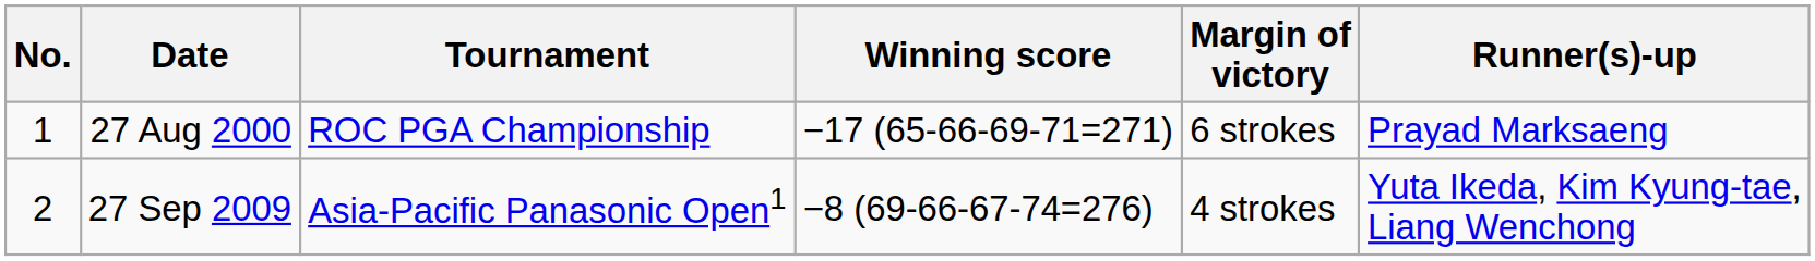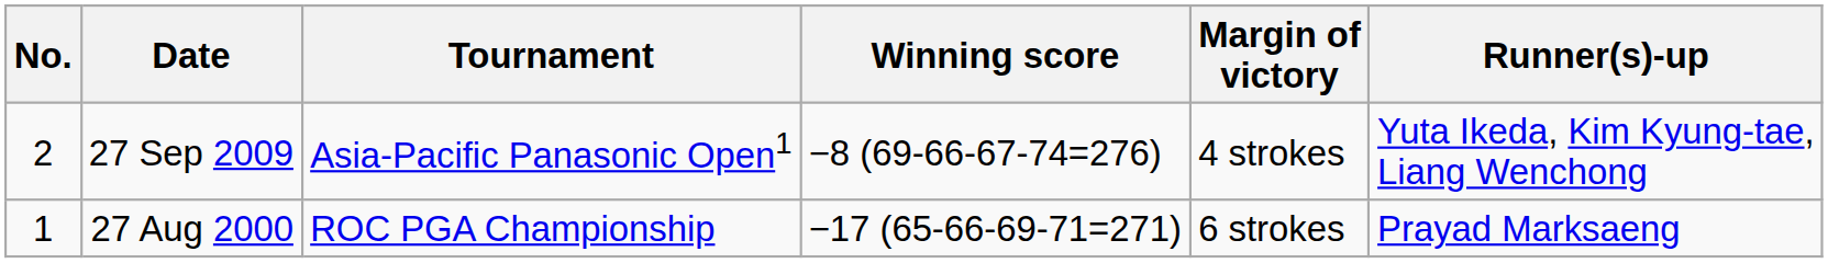 <table class="wikitable" style="font-size:95%;">
 <tr>
 <th>No.</th>
 <th>Date</th>
 <th>Tournament</th>
 <th>Winning score</th>
 <th>Margin of<br>victory</th>
 <th>Runner(s)-up</th>
 </tr>
 <tr>
+<td align=center>2</td>
+<td align=right>27 Sep <a href='#'>2009</a></td>
+<td><a href='#'>Asia-Pacific Panasonic Open</a><sup>1</sup></td>
+<td>−8 (69-66-67-74=276)</td>
+<td>4 strokes</td>
+<td> <a href='#'>Yuta Ikeda</a>,  <a href='#'>Kim Kyung-tae</a>,<br> <a href='#'>Liang Wenchong</a></td>
+</tr>
+<tr>
 <td align=center>1</td>
 <td align=right>27 Aug <a href='#'>2000</a></td>
 <td><a href='#'>ROC PGA Championship</a></td>
 <td>−17 (65-66-69-71=271)</td>
 <td>6 strokes</td>
 <td> <a href='#'>Prayad Marksaeng</a></td>
 </tr>
-<tr>
-<td align=center>2</td>
-<td align=right>27 Sep <a href='#'>2009</a></td>
-<td><a href='#'>Asia-Pacific Panasonic Open</a><sup>1</sup></td>
-<td>−8 (69-66-67-74=276)</td>
-<td>4 strokes</td>
-<td> <a href='#'>Yuta Ikeda</a>,  <a href='#'>Kim Kyung-tae</a>,<br> <a href='#'>Liang Wenchong</a></td>
-</tr>
 </table>
